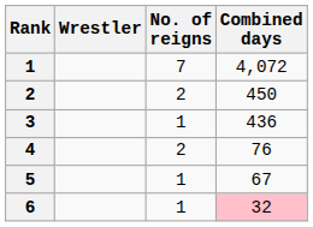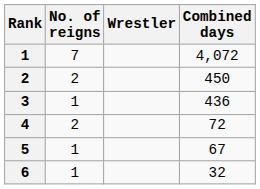 <table class="wikitable sortable" style="text-align: center">
 <tr>
 <th>Rank</th>
+<th>No. of<br>reigns</th>
 <th>Wrestler</th>
-<th>No. of<br>reigns</th>
 <th>Combined<br>days</th>
 </tr>
 <tr>
 <th>1</th>
+<td>7</td>
 <td></td>
-<td>7</td>
 <td>4,072</td>
 </tr>
 <tr>
 <th>2</th>
+<td>2</td>
 <td></td>
-<td>2</td>
 <td>450</td>
 </tr>
 <tr>
 <th>3</th>
+<td>1</td>
 <td></td>
-<td>1</td>
 <td>436</td>
 </tr>
 <tr>
 <th>4</th>
+<td>2</td>
 <td></td>
-<td>2</td>
-<td>76</td>
+<td>72</td>
 </tr>
 <tr>
 <th>5</th>
+<td>1</td>
 <td></td>
-<td>1</td>
 <td>67</td>
 </tr>
 <tr>
 <th>6</th>
+<td>1</td>
 <td></td>
-<td>1</td>
-<td style="background: pink;">32</td>
+<td>32</td>
 </tr>
 </table>
